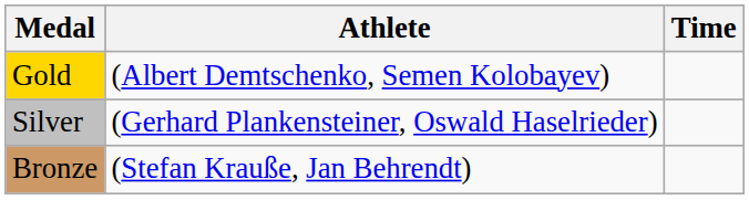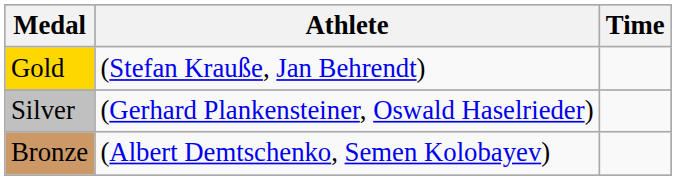 <table class="wikitable">
 <tr>
 <th>Medal</th>
 <th>Athlete</th>
 <th>Time</th>
 </tr>
 <tr>
 <td bgcolor="gold">Gold</td>
-<td> (<a href='#'>Albert Demtschenko</a>, <a href='#'>Semen Kolobayev</a>)</td>
+<td> (<a href='#'>Stefan Krauße</a>, <a href='#'>Jan Behrendt</a>)</td>
 <td></td>
 </tr>
 <tr>
 <td bgcolor="silver">Silver</td>
 <td> (<a href='#'>Gerhard Plankensteiner</a>, <a href='#'>Oswald Haselrieder</a>)</td>
 <td></td>
 </tr>
 <tr>
 <td bgcolor="CC9966">Bronze</td>
-<td> (<a href='#'>Stefan Krauße</a>, <a href='#'>Jan Behrendt</a>)</td>
+<td> (<a href='#'>Albert Demtschenko</a>, <a href='#'>Semen Kolobayev</a>)</td>
 <td></td>
 </tr>
 </table>
